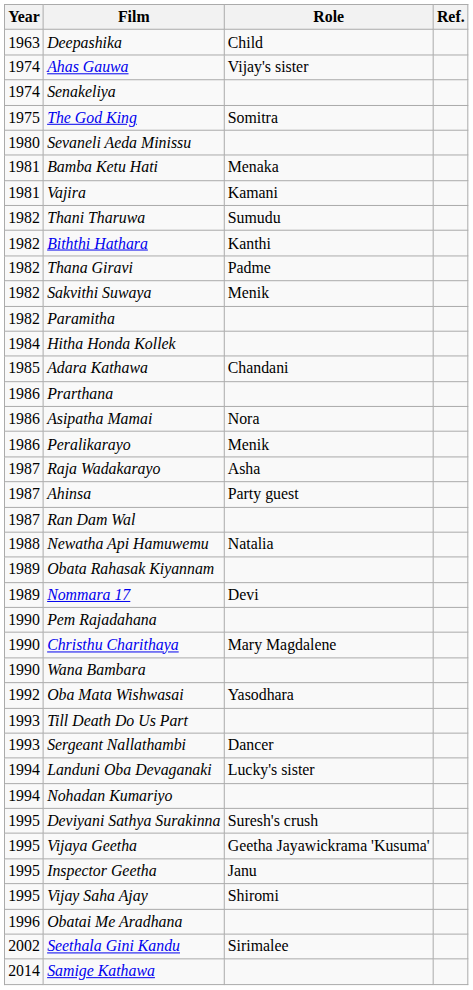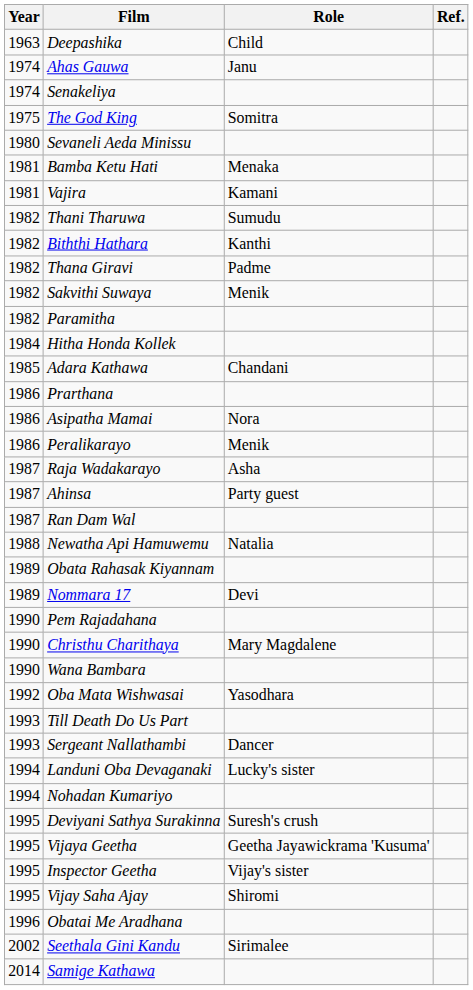 <table class="wikitable">
 <tr>
 <th>Year</th>
 <th>Film</th>
 <th>Role</th>
 <th>Ref.</th>
 </tr>
 <tr>
 <td>1963</td>
 <td><em>Deepashika</em></td>
 <td>Child</td>
 <td></td>
 </tr>
 <tr>
 <td>1974</td>
 <td><em><a href='#'>Ahas Gauwa</a></em></td>
-<td>Vijay's sister</td>
+<td>Janu</td>
 <td></td>
 </tr>
 <tr>
 <td>1974</td>
 <td><em>Senakeliya</em></td>
 <td></td>
 <td></td>
 </tr>
 <tr>
 <td>1975</td>
 <td><em><a href='#'>The God King</a></em></td>
 <td>Somitra</td>
 <td></td>
 </tr>
 <tr>
 <td>1980</td>
 <td><em>Sevaneli Aeda Minissu</em></td>
 <td></td>
 <td></td>
 </tr>
 <tr>
 <td>1981</td>
 <td><em>Bamba Ketu Hati</em></td>
 <td>Menaka</td>
 <td></td>
 </tr>
 <tr>
 <td>1981</td>
 <td><em>Vajira</em></td>
 <td>Kamani</td>
 <td></td>
 </tr>
 <tr>
 <td>1982</td>
 <td><em>Thani Tharuwa</em></td>
 <td>Sumudu</td>
 <td></td>
 </tr>
 <tr>
 <td>1982</td>
 <td><em><a href='#'>Biththi Hathara</a></em></td>
 <td>Kanthi</td>
 <td></td>
 </tr>
 <tr>
 <td>1982</td>
 <td><em>Thana Giravi</em></td>
 <td>Padme</td>
 <td></td>
 </tr>
 <tr>
 <td>1982</td>
 <td><em>Sakvithi Suwaya</em></td>
 <td>Menik</td>
 <td></td>
 </tr>
 <tr>
 <td>1982</td>
 <td><em>Paramitha</em></td>
 <td></td>
 <td></td>
 </tr>
 <tr>
 <td>1984</td>
 <td><em>Hitha Honda Kollek</em></td>
 <td></td>
 <td></td>
 </tr>
 <tr>
 <td>1985</td>
 <td><em>Adara Kathawa</em></td>
 <td>Chandani</td>
 <td></td>
 </tr>
 <tr>
 <td>1986</td>
 <td><em>Prarthana</em></td>
 <td></td>
 <td></td>
 </tr>
 <tr>
 <td>1986</td>
 <td><em>Asipatha Mamai</em></td>
 <td>Nora</td>
 <td></td>
 </tr>
 <tr>
 <td>1986</td>
 <td><em>Peralikarayo</em></td>
 <td>Menik</td>
 <td></td>
 </tr>
 <tr>
 <td>1987</td>
 <td><em>Raja Wadakarayo</em></td>
 <td>Asha</td>
 <td></td>
 </tr>
 <tr>
 <td>1987</td>
 <td><em>Ahinsa</em></td>
 <td>Party guest</td>
 <td></td>
 </tr>
 <tr>
 <td>1987</td>
 <td><em>Ran Dam Wal</em></td>
 <td></td>
 <td></td>
 </tr>
 <tr>
 <td>1988</td>
 <td><em>Newatha Api Hamuwemu</em></td>
 <td>Natalia</td>
 <td></td>
 </tr>
 <tr>
 <td>1989</td>
 <td><em>Obata Rahasak Kiyannam</em></td>
 <td></td>
 <td></td>
 </tr>
 <tr>
 <td>1989</td>
 <td><em><a href='#'>Nommara 17</a></em></td>
 <td>Devi</td>
 <td></td>
 </tr>
 <tr>
 <td>1990</td>
 <td><em>Pem Rajadahana</em></td>
 <td></td>
 <td></td>
 </tr>
 <tr>
 <td>1990</td>
 <td><em><a href='#'>Christhu Charithaya</a></em></td>
 <td>Mary Magdalene</td>
 <td></td>
 </tr>
 <tr>
 <td>1990</td>
 <td><em>Wana Bambara</em></td>
 <td></td>
 <td></td>
 </tr>
 <tr>
 <td>1992</td>
 <td><em>Oba Mata Wishwasai</em></td>
 <td>Yasodhara</td>
 <td></td>
 </tr>
 <tr>
 <td>1993</td>
 <td><em>Till Death Do Us Part</em></td>
 <td></td>
 <td></td>
 </tr>
 <tr>
 <td>1993</td>
 <td><em>Sergeant Nallathambi</em></td>
 <td>Dancer</td>
 <td></td>
 </tr>
 <tr>
 <td>1994</td>
 <td><em>Landuni Oba Devaganaki</em></td>
 <td>Lucky's sister</td>
 <td></td>
 </tr>
 <tr>
 <td>1994</td>
 <td><em>Nohadan Kumariyo</em></td>
 <td></td>
 <td></td>
 </tr>
 <tr>
 <td>1995</td>
 <td><em>Deviyani Sathya Surakinna</em></td>
 <td>Suresh's crush</td>
 <td></td>
 </tr>
 <tr>
 <td>1995</td>
 <td><em>Vijaya Geetha</em></td>
 <td>Geetha Jayawickrama 'Kusuma'</td>
 <td></td>
 </tr>
 <tr>
 <td>1995</td>
 <td><em>Inspector Geetha</em></td>
-<td>Janu</td>
+<td>Vijay's sister</td>
 <td></td>
 </tr>
 <tr>
 <td>1995</td>
 <td><em>Vijay Saha Ajay</em></td>
 <td>Shiromi</td>
 <td></td>
 </tr>
 <tr>
 <td>1996</td>
 <td><em>Obatai Me Aradhana</em></td>
 <td></td>
 <td></td>
 </tr>
 <tr>
 <td>2002</td>
 <td><em><a href='#'>Seethala Gini Kandu</a></em></td>
 <td>Sirimalee</td>
 <td></td>
 </tr>
 <tr>
 <td>2014</td>
 <td><em><a href='#'>Samige Kathawa</a></em></td>
 <td></td>
 <td></td>
 </tr>
 </table>
